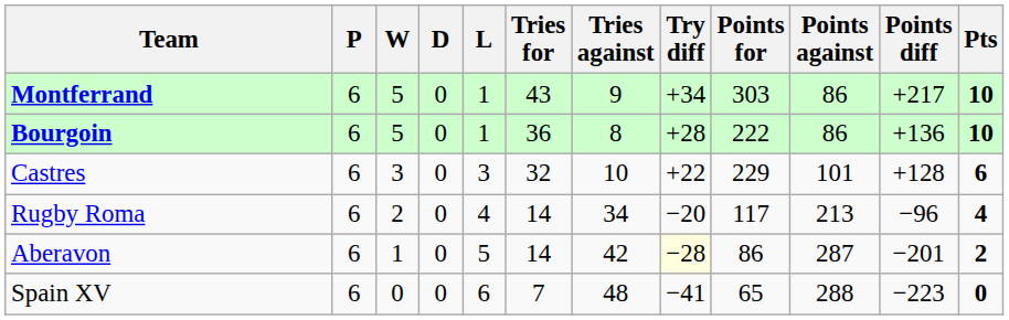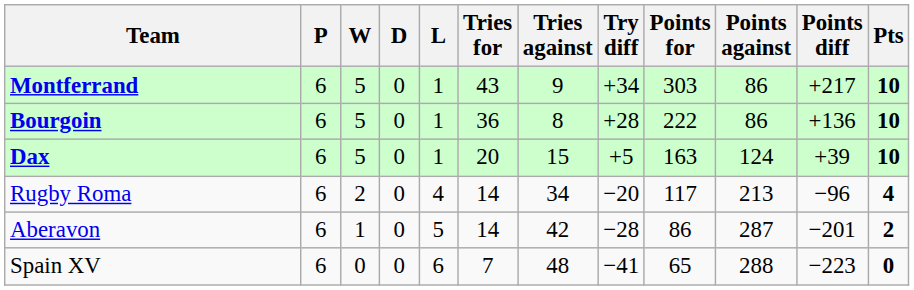 <table class="wikitable" style="text-align: center;">
 <tr>
 <th width="200">Team</th>
 <th width="20">P</th>
 <th width="20">W</th>
 <th width="20">D</th>
 <th width="20">L</th>
 <th width="20">Tries for</th>
 <th width="20">Tries against</th>
 <th width="20">Try diff</th>
 <th width="20">Points for</th>
 <th width="20">Points against</th>
 <th width="25">Points diff</th>
 <th width="20">Pts</th>
 </tr>
 <tr bgcolor="#ccffcc">
 <td align="left"> <strong><a href='#'>Montferrand</a></strong></td>
 <td>6</td>
 <td>5</td>
 <td>0</td>
 <td>1</td>
 <td>43</td>
 <td>9</td>
 <td>+34</td>
 <td>303</td>
 <td>86</td>
 <td>+217</td>
 <td><strong>10</strong></td>
 </tr>
 <tr bgcolor="#ccffcc">
 <td align="left"> <strong><a href='#'>Bourgoin</a></strong></td>
 <td>6</td>
 <td>5</td>
 <td>0</td>
 <td>1</td>
 <td>36</td>
 <td>8</td>
 <td>+28</td>
 <td>222</td>
 <td>86</td>
 <td>+136</td>
 <td><strong>10</strong></td>
 </tr>
-<tr>
-<td align="left"> <a href='#'>Castres</a></td>
+<tr bgcolor="#ccffcc">
+<td align="left"> <strong><a href='#'>Dax</a></strong></td>
 <td>6</td>
-<td>3</td>
+<td>5</td>
 <td>0</td>
-<td>3</td>
-<td>32</td>
-<td>10</td>
-<td>+22</td>
-<td>229</td>
-<td>101</td>
-<td>+128</td>
-<td><strong>6</strong></td>
+<td>1</td>
+<td>20</td>
+<td>15</td>
+<td>+5</td>
+<td>163</td>
+<td>124</td>
+<td>+39</td>
+<td><strong>10</strong></td>
 </tr>
 <tr>
 <td align="left"> <a href='#'>Rugby Roma</a></td>
 <td>6</td>
 <td>2</td>
 <td>0</td>
 <td>4</td>
 <td>14</td>
 <td>34</td>
 <td>−20</td>
 <td>117</td>
 <td>213</td>
 <td>−96</td>
 <td><strong>4</strong></td>
 </tr>
 <tr>
 <td align="left"> <a href='#'>Aberavon</a></td>
 <td>6</td>
 <td>1</td>
 <td>0</td>
 <td>5</td>
 <td>14</td>
 <td>42</td>
-<td style="background: lightyellow;">−28</td>
+<td>−28</td>
 <td>86</td>
 <td>287</td>
 <td>−201</td>
 <td><strong>2</strong></td>
 </tr>
 <tr>
 <td align="left"> Spain XV</td>
 <td>6</td>
 <td>0</td>
 <td>0</td>
 <td>6</td>
 <td>7</td>
 <td>48</td>
 <td>−41</td>
 <td>65</td>
 <td>288</td>
 <td>−223</td>
 <td><strong>0</strong></td>
 </tr>
 </table>
